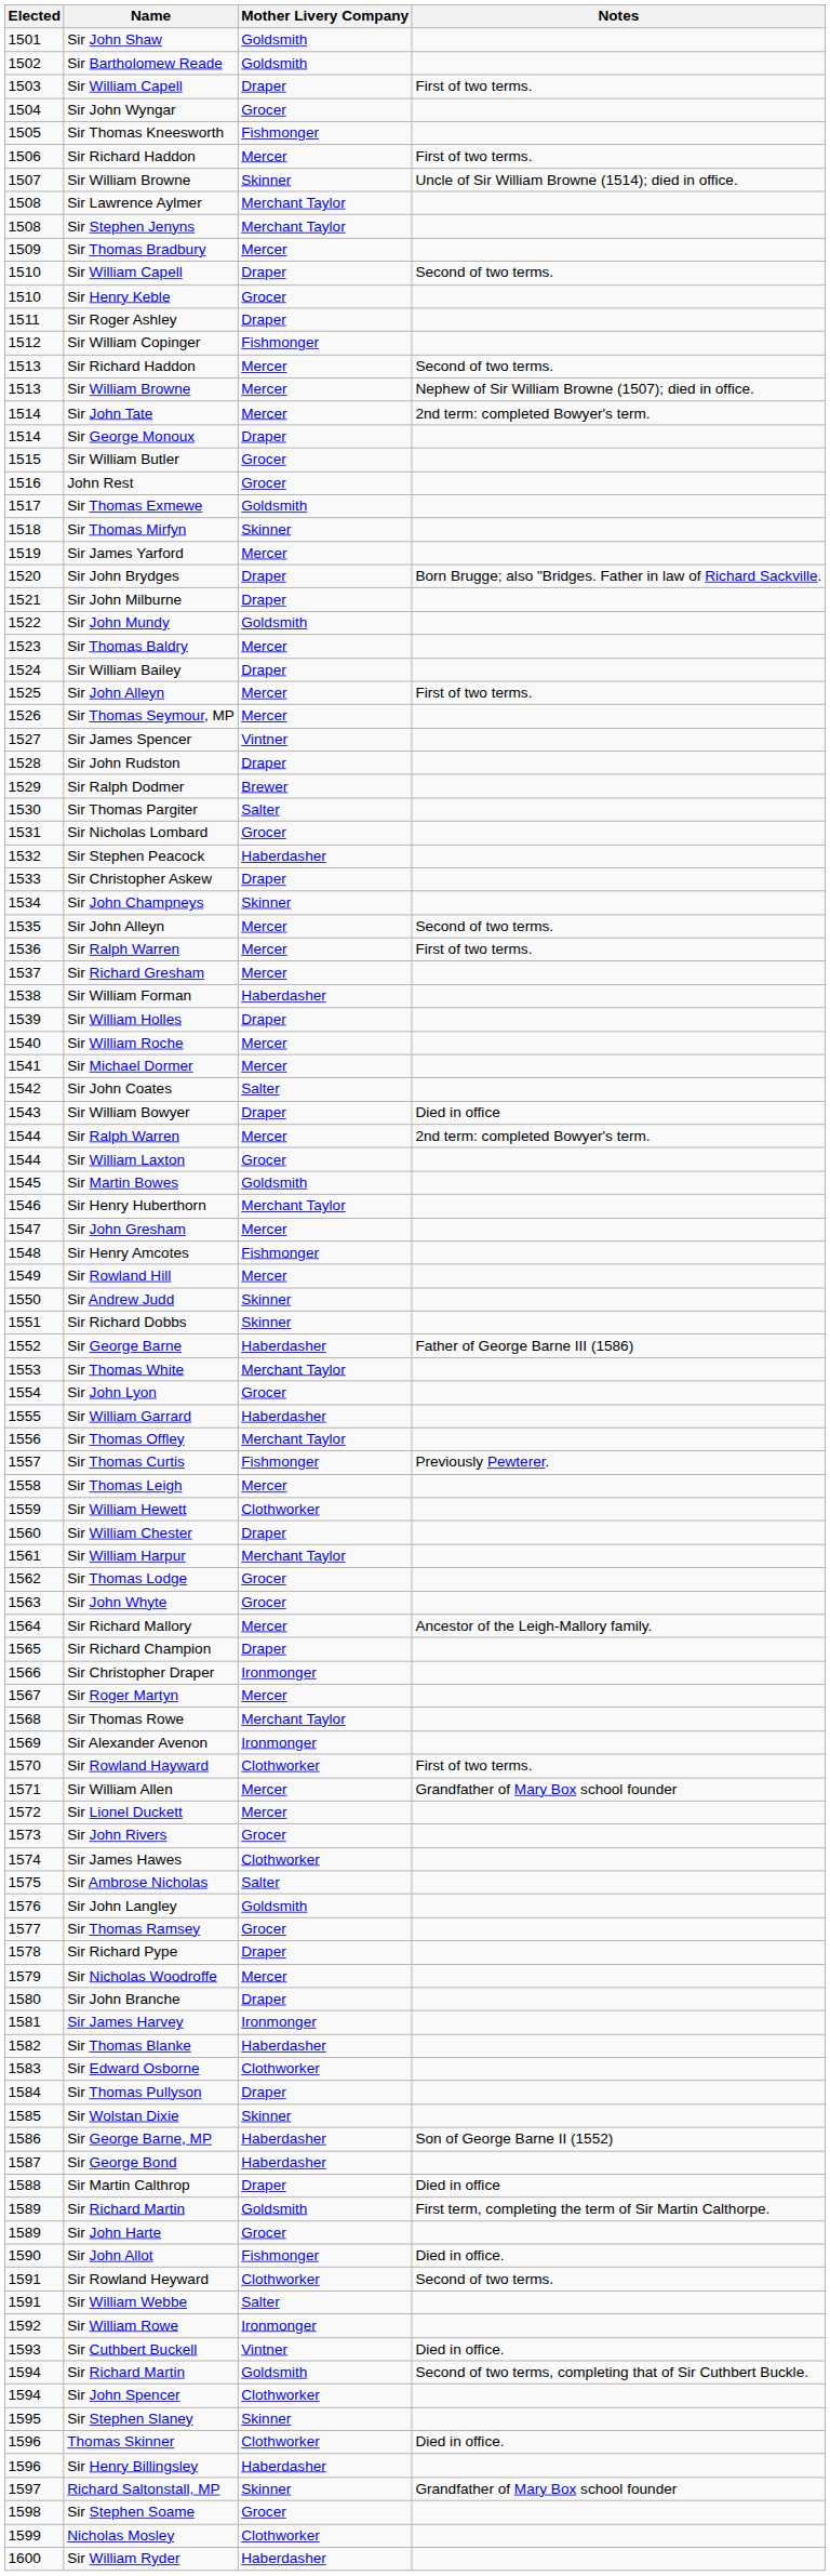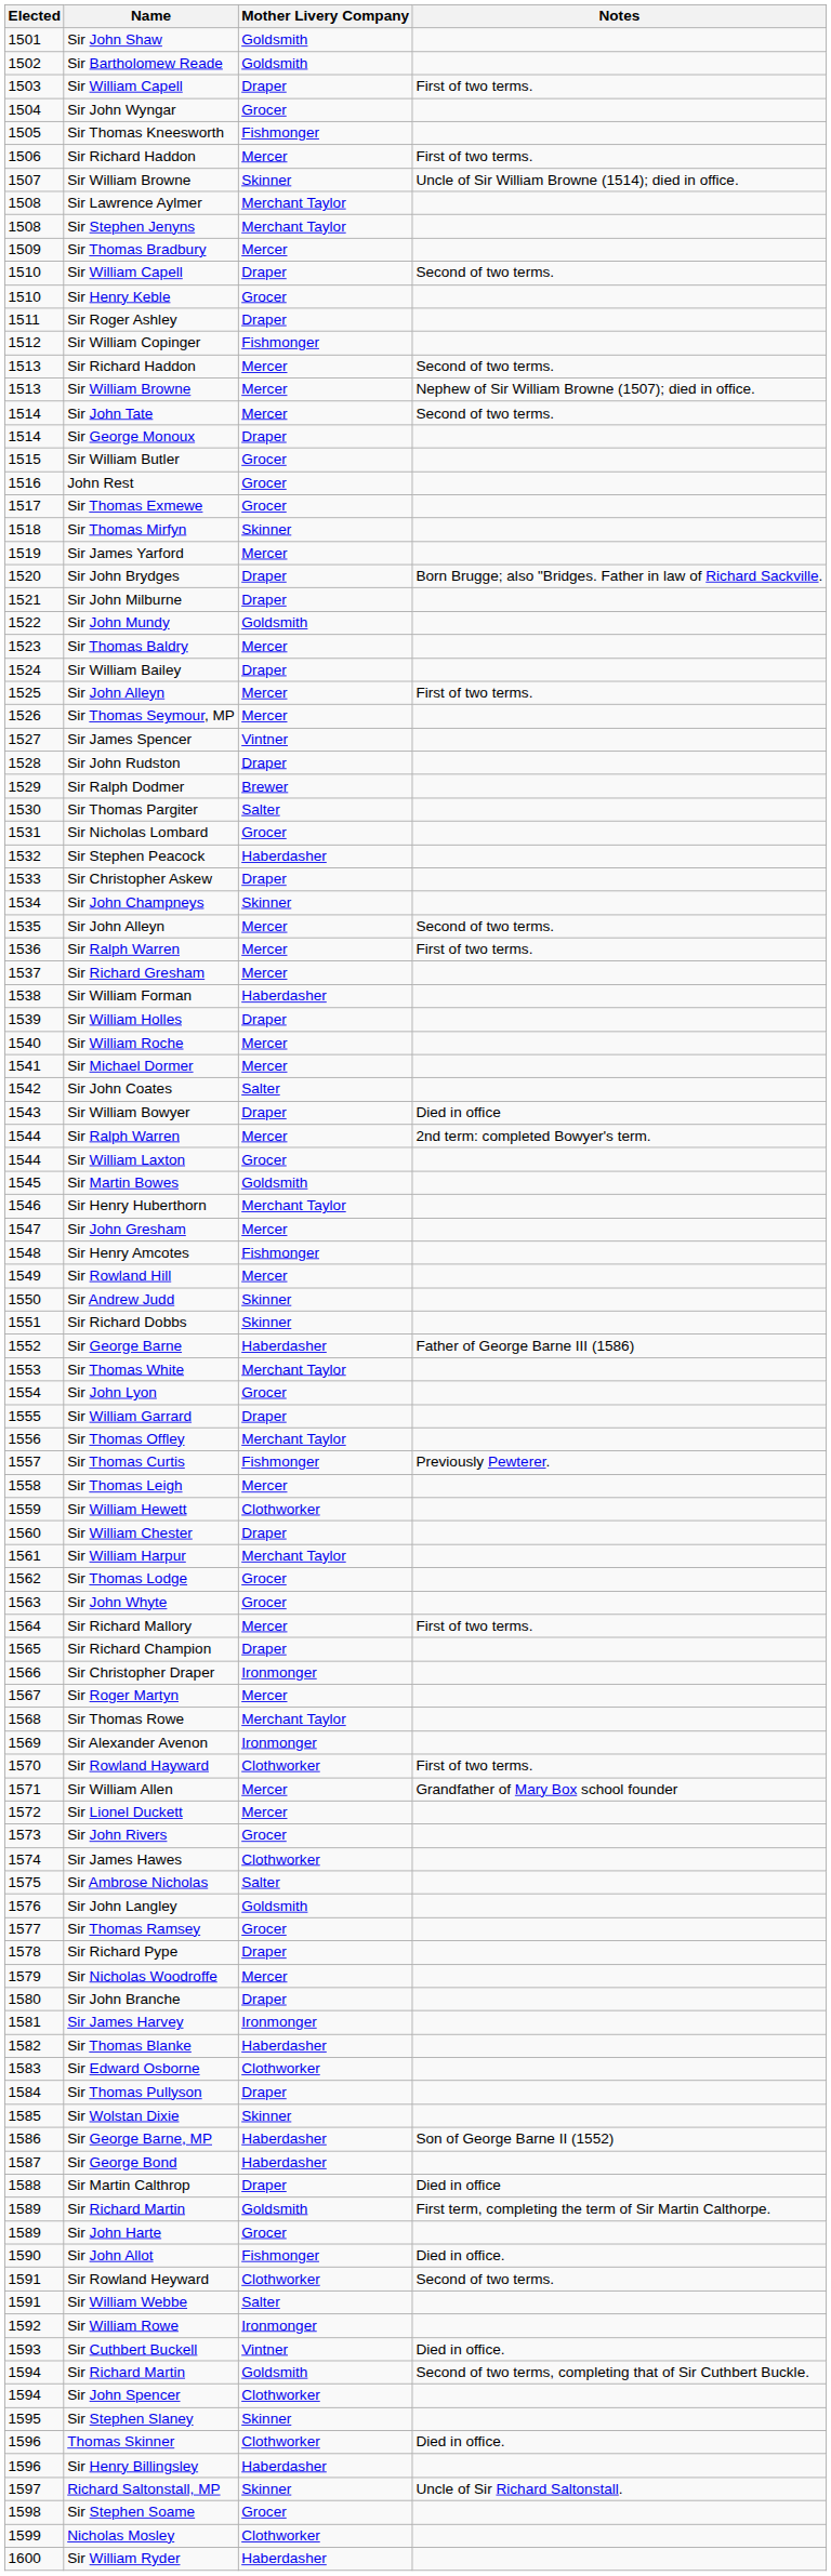 <table class="wikitable sortable mw-collapsible">
 <tr>
 <th>Elected</th>
 <th>Name</th>
 <th>Mother Livery Company</th>
 <th>Notes</th>
 </tr>
 <tr>
 <td>1501</td>
 <td>Sir <a href='#'>John Shaw</a></td>
 <td><a href='#'>Goldsmith</a></td>
 <td></td>
 </tr>
 <tr>
 <td>1502</td>
 <td>Sir <a href='#'>Bartholomew Reade</a></td>
 <td><a href='#'>Goldsmith</a></td>
 <td></td>
 </tr>
 <tr>
 <td>1503</td>
 <td>Sir <a href='#'>William Capell</a></td>
 <td><a href='#'>Draper</a></td>
 <td>First of two terms.</td>
 </tr>
 <tr>
 <td>1504</td>
 <td>Sir John Wyngar</td>
 <td><a href='#'>Grocer</a></td>
 <td></td>
 </tr>
 <tr>
 <td>1505</td>
 <td>Sir Thomas Kneesworth</td>
 <td><a href='#'>Fishmonger</a></td>
 <td></td>
 </tr>
 <tr>
 <td>1506</td>
 <td>Sir Richard Haddon</td>
 <td><a href='#'>Mercer</a></td>
 <td>First of two terms.</td>
 </tr>
 <tr>
 <td>1507</td>
 <td>Sir William Browne</td>
 <td><a href='#'>Skinner</a></td>
 <td>Uncle of Sir William Browne (1514); died in office.</td>
 </tr>
 <tr>
 <td>1508</td>
 <td>Sir Lawrence Aylmer</td>
 <td><a href='#'>Merchant Taylor</a></td>
 <td></td>
 </tr>
 <tr>
 <td>1508</td>
 <td>Sir <a href='#'>Stephen Jenyns</a></td>
 <td><a href='#'>Merchant Taylor</a></td>
 <td></td>
 </tr>
 <tr>
 <td>1509</td>
 <td>Sir <a href='#'>Thomas Bradbury</a></td>
 <td><a href='#'>Mercer</a></td>
 <td></td>
 </tr>
 <tr>
 <td>1510</td>
 <td>Sir <a href='#'>William Capell</a></td>
 <td><a href='#'>Draper</a></td>
 <td>Second of two terms.</td>
 </tr>
 <tr>
 <td>1510</td>
 <td>Sir <a href='#'>Henry Keble</a></td>
 <td><a href='#'>Grocer</a></td>
 <td></td>
 </tr>
 <tr>
 <td>1511</td>
 <td>Sir Roger Ashley</td>
 <td><a href='#'>Draper</a></td>
 <td></td>
 </tr>
 <tr>
 <td>1512</td>
 <td>Sir William Copinger</td>
 <td><a href='#'>Fishmonger</a></td>
 <td></td>
 </tr>
 <tr>
 <td>1513</td>
 <td>Sir Richard Haddon</td>
 <td><a href='#'>Mercer</a></td>
 <td>Second of two terms.</td>
 </tr>
 <tr>
 <td>1513</td>
 <td>Sir <a href='#'>William Browne</a></td>
 <td><a href='#'>Mercer</a></td>
 <td>Nephew of Sir William Browne (1507); died in office.</td>
 </tr>
 <tr>
 <td>1514</td>
 <td>Sir <a href='#'>John Tate</a></td>
 <td><a href='#'>Mercer</a></td>
-<td>2nd term: completed Bowyer's term.</td>
+<td>Second of two terms.</td>
 </tr>
 <tr>
 <td>1514</td>
 <td>Sir <a href='#'>George Monoux</a></td>
 <td><a href='#'>Draper</a></td>
 <td></td>
 </tr>
 <tr>
 <td>1515</td>
 <td>Sir William Butler</td>
 <td><a href='#'>Grocer</a></td>
 <td></td>
 </tr>
 <tr>
 <td>1516</td>
 <td>John Rest</td>
 <td><a href='#'>Grocer</a></td>
 <td></td>
 </tr>
 <tr>
 <td>1517</td>
 <td>Sir <a href='#'>Thomas Exmewe</a></td>
-<td><a href='#'>Goldsmith</a></td>
+<td><a href='#'>Grocer</a></td>
 <td></td>
 </tr>
 <tr>
 <td>1518</td>
 <td>Sir <a href='#'>Thomas Mirfyn</a></td>
 <td><a href='#'>Skinner</a></td>
 <td></td>
 </tr>
 <tr>
 <td>1519</td>
 <td>Sir James Yarford</td>
 <td><a href='#'>Mercer</a></td>
 <td></td>
 </tr>
 <tr>
 <td>1520</td>
 <td>Sir John Brydges</td>
 <td><a href='#'>Draper</a></td>
 <td>Born Brugge; also "Bridges. Father in law of <a href='#'>Richard Sackville</a>.</td>
 </tr>
 <tr>
 <td>1521</td>
 <td>Sir John Milburne</td>
 <td><a href='#'>Draper</a></td>
 <td></td>
 </tr>
 <tr>
 <td>1522</td>
 <td>Sir <a href='#'>John Mundy</a></td>
 <td><a href='#'>Goldsmith</a></td>
 <td></td>
 </tr>
 <tr>
 <td>1523</td>
 <td>Sir <a href='#'>Thomas Baldry</a></td>
 <td><a href='#'>Mercer</a></td>
 <td></td>
 </tr>
 <tr>
 <td>1524</td>
 <td>Sir William Bailey</td>
 <td><a href='#'>Draper</a></td>
 <td></td>
 </tr>
 <tr>
 <td>1525</td>
 <td>Sir <a href='#'>John Alleyn</a></td>
 <td><a href='#'>Mercer</a></td>
 <td>First of two terms.</td>
 </tr>
 <tr>
 <td>1526</td>
 <td>Sir <a href='#'>Thomas Seymour</a>, MP</td>
 <td><a href='#'>Mercer</a></td>
 <td></td>
 </tr>
 <tr>
 <td>1527</td>
 <td>Sir James Spencer</td>
 <td><a href='#'>Vintner</a></td>
 <td></td>
 </tr>
 <tr>
 <td>1528</td>
 <td>Sir John Rudston</td>
 <td><a href='#'>Draper</a></td>
 <td></td>
 </tr>
 <tr>
 <td>1529</td>
 <td>Sir Ralph Dodmer</td>
 <td><a href='#'>Brewer</a></td>
 <td></td>
 </tr>
 <tr>
 <td>1530</td>
 <td>Sir Thomas Pargiter</td>
 <td><a href='#'>Salter</a></td>
 <td></td>
 </tr>
 <tr>
 <td>1531</td>
 <td>Sir Nicholas Lombard</td>
 <td><a href='#'>Grocer</a></td>
 <td></td>
 </tr>
 <tr>
 <td>1532</td>
 <td>Sir Stephen Peacock</td>
 <td><a href='#'>Haberdasher</a></td>
 <td></td>
 </tr>
 <tr>
 <td>1533</td>
 <td>Sir Christopher Askew</td>
 <td><a href='#'>Draper</a></td>
 <td></td>
 </tr>
 <tr>
 <td>1534</td>
 <td>Sir <a href='#'>John Champneys</a></td>
 <td><a href='#'>Skinner</a></td>
 <td></td>
 </tr>
 <tr>
 <td>1535</td>
 <td>Sir John Alleyn</td>
 <td><a href='#'>Mercer</a></td>
 <td>Second of two terms.</td>
 </tr>
 <tr>
 <td>1536</td>
 <td>Sir <a href='#'>Ralph Warren</a></td>
 <td><a href='#'>Mercer</a></td>
 <td>First of two terms.</td>
 </tr>
 <tr>
 <td>1537</td>
 <td>Sir <a href='#'>Richard Gresham</a></td>
 <td><a href='#'>Mercer</a></td>
 <td></td>
 </tr>
 <tr>
 <td>1538</td>
 <td>Sir William Forman</td>
 <td><a href='#'>Haberdasher</a></td>
 <td></td>
 </tr>
 <tr>
 <td>1539</td>
 <td>Sir <a href='#'>William Holles</a></td>
 <td><a href='#'>Draper</a></td>
 <td></td>
 </tr>
 <tr>
 <td>1540</td>
 <td>Sir <a href='#'>William Roche</a></td>
 <td><a href='#'>Mercer</a></td>
 <td></td>
 </tr>
 <tr>
 <td>1541</td>
 <td>Sir <a href='#'>Michael Dormer</a></td>
 <td><a href='#'>Mercer</a></td>
 <td></td>
 </tr>
 <tr>
 <td>1542</td>
 <td>Sir John Coates</td>
 <td><a href='#'>Salter</a></td>
 <td></td>
 </tr>
 <tr>
 <td>1543</td>
 <td>Sir William Bowyer</td>
 <td><a href='#'>Draper</a></td>
 <td>Died in office</td>
 </tr>
 <tr>
 <td>1544</td>
 <td>Sir <a href='#'>Ralph Warren</a></td>
 <td><a href='#'>Mercer</a></td>
 <td>2nd term: completed Bowyer's term.</td>
 </tr>
 <tr>
 <td>1544</td>
 <td>Sir <a href='#'>William Laxton</a></td>
 <td><a href='#'>Grocer</a></td>
 <td></td>
 </tr>
 <tr>
 <td>1545</td>
 <td>Sir <a href='#'>Martin Bowes</a></td>
 <td><a href='#'>Goldsmith</a></td>
 <td></td>
 </tr>
 <tr>
 <td>1546</td>
 <td>Sir Henry Huberthorn</td>
 <td><a href='#'>Merchant Taylor</a></td>
 <td></td>
 </tr>
 <tr>
 <td>1547</td>
 <td>Sir <a href='#'>John Gresham</a></td>
 <td><a href='#'>Mercer</a></td>
 <td></td>
 </tr>
 <tr>
 <td>1548</td>
 <td>Sir Henry Amcotes</td>
 <td><a href='#'>Fishmonger</a></td>
 <td></td>
 </tr>
 <tr>
 <td>1549</td>
 <td>Sir <a href='#'>Rowland Hill</a></td>
 <td><a href='#'>Mercer</a></td>
 <td></td>
 </tr>
 <tr>
 <td>1550</td>
 <td>Sir <a href='#'>Andrew Judd</a></td>
 <td><a href='#'>Skinner</a></td>
 <td></td>
 </tr>
 <tr>
 <td>1551</td>
 <td>Sir Richard Dobbs</td>
 <td><a href='#'>Skinner</a></td>
 <td></td>
 </tr>
 <tr>
 <td>1552</td>
 <td>Sir <a href='#'>George Barne</a></td>
 <td><a href='#'>Haberdasher</a></td>
 <td>Father of George Barne III (1586)</td>
 </tr>
 <tr>
 <td>1553</td>
 <td>Sir <a href='#'>Thomas White</a></td>
 <td><a href='#'>Merchant Taylor</a></td>
 <td></td>
 </tr>
 <tr>
 <td>1554</td>
 <td>Sir <a href='#'>John Lyon</a></td>
 <td><a href='#'>Grocer</a></td>
 <td></td>
 </tr>
 <tr>
 <td>1555</td>
 <td>Sir <a href='#'>William Garrard</a></td>
-<td><a href='#'>Haberdasher</a></td>
+<td><a href='#'>Draper</a></td>
 <td></td>
 </tr>
 <tr>
 <td>1556</td>
 <td>Sir <a href='#'>Thomas Offley</a></td>
 <td><a href='#'>Merchant Taylor</a></td>
 <td></td>
 </tr>
 <tr>
 <td>1557</td>
 <td>Sir <a href='#'>Thomas Curtis</a></td>
 <td><a href='#'>Fishmonger</a></td>
 <td>Previously <a href='#'>Pewterer</a>.</td>
 </tr>
 <tr>
 <td>1558</td>
 <td>Sir <a href='#'>Thomas Leigh</a></td>
 <td><a href='#'>Mercer</a></td>
 <td></td>
 </tr>
 <tr>
 <td>1559</td>
 <td>Sir <a href='#'>William Hewett</a></td>
 <td><a href='#'>Clothworker</a></td>
 <td></td>
 </tr>
 <tr>
 <td>1560</td>
 <td>Sir <a href='#'>William Chester</a></td>
 <td><a href='#'>Draper</a></td>
 <td></td>
 </tr>
 <tr>
 <td>1561</td>
 <td>Sir <a href='#'>William Harpur</a></td>
 <td><a href='#'>Merchant Taylor</a></td>
 <td></td>
 </tr>
 <tr>
 <td>1562</td>
 <td>Sir <a href='#'>Thomas Lodge</a></td>
 <td><a href='#'>Grocer</a></td>
 <td></td>
 </tr>
 <tr>
 <td>1563</td>
 <td>Sir <a href='#'>John Whyte</a></td>
 <td><a href='#'>Grocer</a></td>
 <td></td>
 </tr>
 <tr>
 <td>1564</td>
 <td>Sir Richard Mallory</td>
 <td><a href='#'>Mercer</a></td>
-<td>Ancestor of the Leigh-Mallory family.</td>
+<td>First of two terms.</td>
 </tr>
 <tr>
 <td>1565</td>
 <td>Sir Richard Champion</td>
 <td><a href='#'>Draper</a></td>
 <td></td>
 </tr>
 <tr>
 <td>1566</td>
 <td>Sir Christopher Draper</td>
 <td><a href='#'>Ironmonger</a></td>
 <td></td>
 </tr>
 <tr>
 <td>1567</td>
 <td>Sir <a href='#'>Roger Martyn</a></td>
 <td><a href='#'>Mercer</a></td>
 </tr>
 <tr>
 <td>1568</td>
 <td>Sir Thomas Rowe</td>
 <td><a href='#'>Merchant Taylor</a></td>
 <td></td>
 </tr>
 <tr>
 <td>1569</td>
 <td>Sir Alexander Avenon</td>
 <td><a href='#'>Ironmonger</a></td>
 <td></td>
 </tr>
 <tr>
 <td>1570</td>
 <td>Sir <a href='#'>Rowland Hayward</a></td>
 <td><a href='#'>Clothworker</a></td>
 <td>First of two terms.</td>
 </tr>
 <tr>
 <td>1571</td>
 <td>Sir William Allen</td>
 <td><a href='#'>Mercer</a></td>
 <td>Grandfather of <a href='#'>Mary Box</a> school founder</td>
 </tr>
 <tr>
 <td>1572</td>
 <td>Sir <a href='#'>Lionel Duckett</a></td>
 <td><a href='#'>Mercer</a></td>
 <td></td>
 </tr>
 <tr>
 <td>1573</td>
 <td>Sir <a href='#'>John Rivers</a></td>
 <td><a href='#'>Grocer</a></td>
 <td></td>
 </tr>
 <tr>
 <td>1574</td>
 <td>Sir James Hawes</td>
 <td><a href='#'>Clothworker</a></td>
 <td></td>
 </tr>
 <tr>
 <td>1575</td>
 <td>Sir <a href='#'>Ambrose Nicholas</a></td>
 <td><a href='#'>Salter</a></td>
 <td></td>
 </tr>
 <tr>
 <td>1576</td>
 <td>Sir John Langley</td>
 <td><a href='#'>Goldsmith</a></td>
 <td></td>
 </tr>
 <tr>
 <td>1577</td>
 <td>Sir <a href='#'>Thomas Ramsey</a></td>
 <td><a href='#'>Grocer</a></td>
 <td></td>
 </tr>
 <tr>
 <td>1578</td>
 <td>Sir Richard Pype</td>
 <td><a href='#'>Draper</a></td>
 <td></td>
 </tr>
 <tr>
 <td>1579</td>
 <td>Sir <a href='#'>Nicholas Woodroffe</a></td>
 <td><a href='#'>Mercer</a></td>
 <td></td>
 </tr>
 <tr>
 <td>1580</td>
 <td>Sir John Branche</td>
 <td><a href='#'>Draper</a></td>
 <td></td>
 </tr>
 <tr>
 <td>1581</td>
 <td><a href='#'>Sir James Harvey</a></td>
 <td><a href='#'>Ironmonger</a></td>
 <td></td>
 </tr>
 <tr>
 <td>1582</td>
 <td>Sir <a href='#'>Thomas Blanke</a></td>
 <td><a href='#'>Haberdasher</a></td>
 <td></td>
 </tr>
 <tr>
 <td>1583</td>
 <td>Sir <a href='#'>Edward Osborne</a></td>
 <td><a href='#'>Clothworker</a></td>
 <td></td>
 </tr>
 <tr>
 <td>1584</td>
 <td>Sir <a href='#'>Thomas Pullyson</a></td>
 <td><a href='#'>Draper</a></td>
 <td></td>
 </tr>
 <tr>
 <td>1585</td>
 <td>Sir <a href='#'>Wolstan Dixie</a></td>
 <td><a href='#'>Skinner</a></td>
 <td></td>
 </tr>
 <tr>
 <td>1586</td>
 <td>Sir <a href='#'>George Barne, MP</a></td>
 <td><a href='#'>Haberdasher</a></td>
 <td>Son of George Barne II (1552)</td>
 </tr>
 <tr>
 <td>1587</td>
 <td>Sir <a href='#'>George Bond</a></td>
 <td><a href='#'>Haberdasher</a></td>
 <td></td>
 </tr>
 <tr>
 <td>1588</td>
 <td>Sir Martin Calthrop</td>
 <td><a href='#'>Draper</a></td>
 <td>Died in office</td>
 </tr>
 <tr>
 <td>1589</td>
 <td>Sir <a href='#'>Richard Martin</a></td>
 <td><a href='#'>Goldsmith</a></td>
 <td>First term, completing the term of Sir Martin Calthorpe.</td>
 </tr>
 <tr>
 <td>1589</td>
 <td>Sir <a href='#'>John Harte</a></td>
 <td><a href='#'>Grocer</a></td>
 <td></td>
 </tr>
 <tr>
 <td>1590</td>
 <td>Sir <a href='#'>John Allot</a></td>
 <td><a href='#'>Fishmonger</a></td>
 <td>Died in office.</td>
 </tr>
 <tr>
 <td>1591</td>
 <td>Sir Rowland Heyward</td>
 <td><a href='#'>Clothworker</a></td>
 <td>Second of two terms.</td>
 </tr>
 <tr>
 <td>1591</td>
 <td>Sir <a href='#'>William Webbe</a></td>
 <td><a href='#'>Salter</a></td>
 <td></td>
 </tr>
 <tr>
 <td>1592</td>
 <td>Sir <a href='#'>William Rowe</a></td>
 <td><a href='#'>Ironmonger</a></td>
 <td></td>
 </tr>
 <tr>
 <td>1593</td>
 <td>Sir <a href='#'>Cuthbert Buckell</a></td>
 <td><a href='#'>Vintner</a></td>
 <td>Died in office.</td>
 </tr>
 <tr>
 <td>1594</td>
 <td>Sir <a href='#'>Richard Martin</a></td>
 <td><a href='#'>Goldsmith</a></td>
 <td>Second of two terms, completing that of Sir Cuthbert Buckle.</td>
 </tr>
 <tr>
 <td>1594</td>
 <td>Sir <a href='#'>John Spencer</a></td>
 <td><a href='#'>Clothworker</a></td>
 <td></td>
 </tr>
 <tr>
 <td>1595</td>
 <td>Sir <a href='#'>Stephen Slaney</a></td>
 <td><a href='#'>Skinner</a></td>
 <td></td>
 </tr>
 <tr>
 <td>1596</td>
 <td><a href='#'>Thomas Skinner</a></td>
 <td><a href='#'>Clothworker</a></td>
 <td>Died in office.</td>
 </tr>
 <tr>
 <td>1596</td>
 <td>Sir <a href='#'>Henry Billingsley</a></td>
 <td><a href='#'>Haberdasher</a></td>
 <td></td>
 </tr>
 <tr>
 <td>1597</td>
 <td><a href='#'>Richard Saltonstall, MP</a></td>
 <td><a href='#'>Skinner</a></td>
-<td>Grandfather of <a href='#'>Mary Box</a> school founder</td>
+<td>Uncle of Sir <a href='#'>Richard Saltonstall</a>.</td>
 </tr>
 <tr>
 <td>1598</td>
 <td>Sir <a href='#'>Stephen Soame</a></td>
 <td><a href='#'>Grocer</a></td>
 <td></td>
 </tr>
 <tr>
 <td>1599</td>
 <td><a href='#'>Nicholas Mosley</a></td>
 <td><a href='#'>Clothworker</a></td>
 <td></td>
 </tr>
 <tr>
 <td>1600</td>
 <td>Sir <a href='#'>William Ryder</a></td>
 <td><a href='#'>Haberdasher</a></td>
 <td></td>
 </tr>
 </table>
